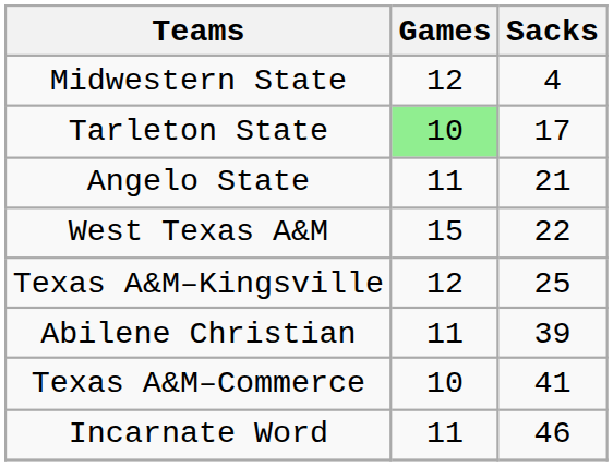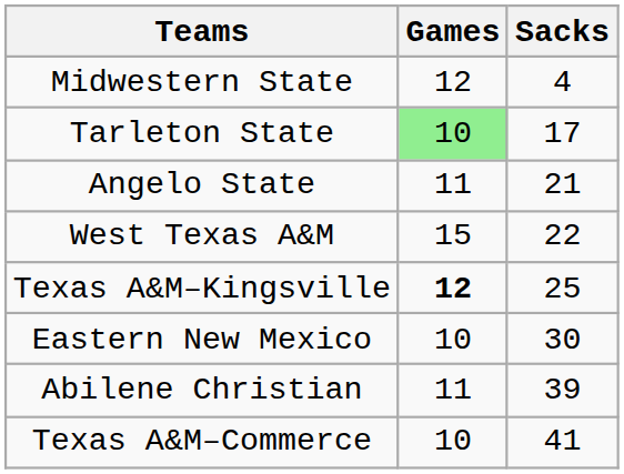 <table class="wikitable sortable" style="text-align: center;">
 <tr>
 <th>Teams</th>
 <th>Games</th>
 <th>Sacks</th>
 </tr>
 <tr>
 <td style=>Midwestern State</td>
 <td>12</td>
 <td>4</td>
 </tr>
 <tr>
 <td style=>Tarleton State</td>
 <td style="background: lightgreen;">10</td>
 <td>17</td>
 </tr>
 <tr>
 <td style=>Angelo State</td>
 <td>11</td>
 <td>21</td>
 </tr>
 <tr>
 <td style=>West Texas A&M</td>
 <td>15</td>
 <td>22</td>
 </tr>
 <tr>
 <td style=>Texas A&M–Kingsville</td>
-<td>12</td>
+<td><strong>12</strong></td>
 <td>25</td>
+</tr>
+<tr>
+<td style=>Eastern New Mexico</td>
+<td>10</td>
+<td>30</td>
 </tr>
 <tr>
 <td style=>Abilene Christian</td>
 <td>11</td>
 <td>39</td>
 </tr>
 <tr>
 <td style=>Texas A&M–Commerce</td>
 <td>10</td>
 <td>41</td>
 </tr>
-<tr>
-<td style=>Incarnate Word</td>
-<td>11</td>
-<td>46</td>
-</tr>
 </table>
